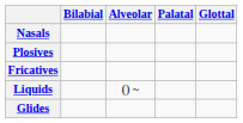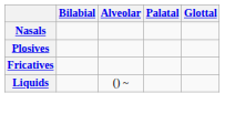 <table class="wikitable" style="text-align:center">
 <tr>
 <th></th>
 <th><a href='#'>Bilabial</a></th>
 <th><a href='#'>Alveolar</a></th>
 <th><a href='#'>Palatal</a></th>
 <th><a href='#'>Glottal</a></th>
 </tr>
 <tr>
 <th><a href='#'>Nasals</a></th>
 <td></td>
 <td></td>
 <td></td>
 <td></td>
 </tr>
 <tr>
 <th><a href='#'>Plosives</a></th>
 <td></td>
 <td></td>
 <td></td>
 <td></td>
 </tr>
 <tr>
 <th><a href='#'>Fricatives</a></th>
 <td></td>
 <td></td>
 <td></td>
 <td></td>
 </tr>
 <tr>
 <th><a href='#'>Liquids</a></th>
 <td></td>
 <td>() ~ </td>
 <td></td>
 <td></td>
 </tr>
-<tr>
-<th><a href='#'>Glides</a></th>
-<td></td>
-<td></td>
-<td></td>
-<td></td>
-</tr>
 </table>
